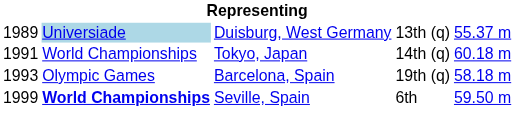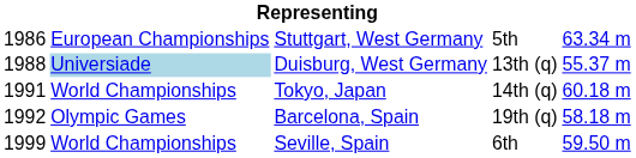 <table>
 <tr>
 <th colspan="5">Representing </th>
 </tr>
 <tr>
-<td>1989</td>
+<td>1986</td>
+<td><a href='#'>European Championships</a></td>
+<td><a href='#'>Stuttgart, West Germany</a></td>
+<td>5th</td>
+<td><a href='#'>63.34 m</a></td>
+</tr>
+<tr>
+<td>1988</td>
 <td style="background: lightblue;"><a href='#'>Universiade</a></td>
 <td><a href='#'>Duisburg, West Germany</a></td>
 <td>13th (q)</td>
 <td><a href='#'>55.37 m</a></td>
 </tr>
 <tr>
 <td>1991</td>
 <td><a href='#'>World Championships</a></td>
 <td><a href='#'>Tokyo, Japan</a></td>
 <td>14th (q)</td>
 <td><a href='#'>60.18 m</a></td>
 </tr>
 <tr>
-<td>1993</td>
+<td>1992</td>
 <td><a href='#'>Olympic Games</a></td>
 <td><a href='#'>Barcelona, Spain</a></td>
 <td>19th (q)</td>
 <td><a href='#'>58.18 m</a></td>
 </tr>
 <tr>
 <td>1999</td>
-<td><strong><a href='#'>World Championships</a></strong></td>
+<td><a href='#'>World Championships</a></td>
 <td><a href='#'>Seville, Spain</a></td>
 <td>6th</td>
 <td><a href='#'>59.50 m</a></td>
 </tr>
 </table>
